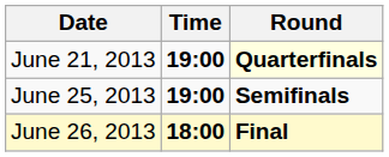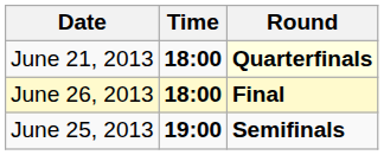 <table class="wikitable">
 <tr>
 <th>Date</th>
 <th>Time</th>
 <th>Round</th>
 </tr>
 <tr>
 <td>June 21, 2013</td>
-<td><strong>19:00</strong></td>
+<td><strong>18:00</strong></td>
 <td style="background: lightyellow;"><strong>Quarterfinals</strong></td>
+</tr>
+<tr style=background:lemonchiffon>
+<td>June 26, 2013</td>
+<td><strong>18:00</strong></td>
+<td><strong>Final</strong></td>
 </tr>
 <tr>
 <td>June 25, 2013</td>
 <td><strong>19:00</strong></td>
 <td><strong>Semifinals</strong></td>
 </tr>
-<tr style=background:lemonchiffon>
-<td>June 26, 2013</td>
-<td><strong>18:00</strong></td>
-<td><strong>Final</strong></td>
-</tr>
 </table>
